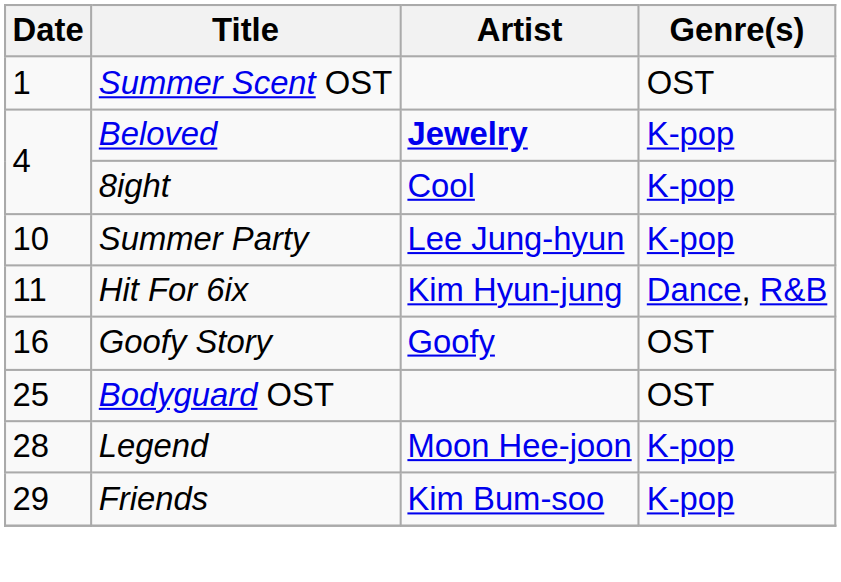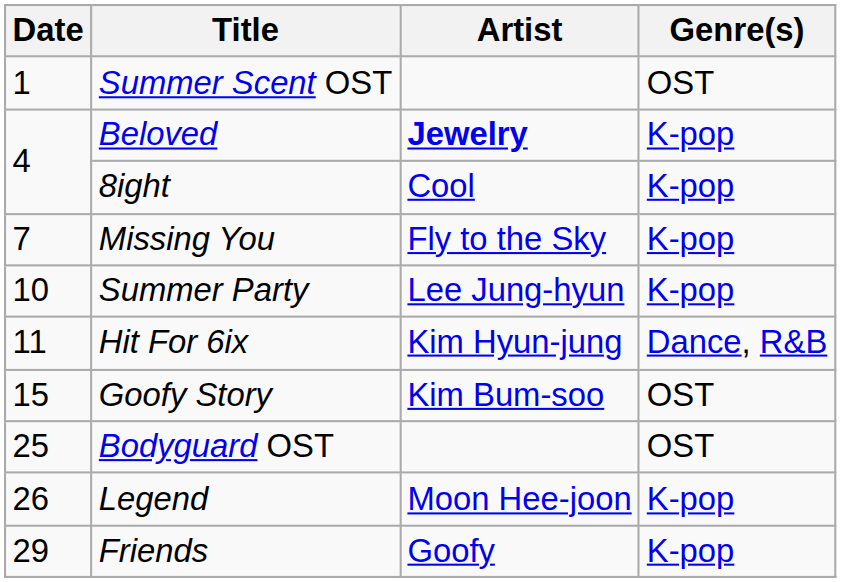 <table class="wikitable" style="text-align: left;">
 <tr>
 <th>Date</th>
 <th>Title</th>
 <th>Artist</th>
 <th>Genre(s)</th>
 </tr>
 <tr>
 <td>1</td>
 <td><em><a href='#'>Summer Scent</a></em> OST</td>
 <td></td>
 <td>OST</td>
 </tr>
 <tr>
 <td rowspan="2">4</td>
 <td><em><a href='#'>Beloved</a></em></td>
 <td><strong><a href='#'>Jewelry</a></strong></td>
 <td><a href='#'>K-pop</a></td>
 </tr>
 <tr>
 <td><em>8ight</em></td>
 <td><a href='#'>Cool</a></td>
 <td><a href='#'>K-pop</a></td>
 </tr>
 <tr>
+<td rowspan="1">7</td>
+<td><em>Missing You</em></td>
+<td><a href='#'>Fly to the Sky</a></td>
+<td><a href='#'>K-pop</a></td>
+</tr>
+<tr>
 <td>10</td>
 <td><em>Summer Party</em></td>
 <td><a href='#'>Lee Jung-hyun</a></td>
 <td><a href='#'>K-pop</a></td>
 </tr>
 <tr>
 <td>11</td>
 <td><em>Hit For 6ix</em></td>
 <td><a href='#'>Kim Hyun-jung</a></td>
 <td><a href='#'>Dance</a>, <a href='#'>R&B</a></td>
 </tr>
 <tr>
-<td>16</td>
+<td>15</td>
 <td><em>Goofy Story</em></td>
-<td><a href='#'>Goofy</a></td>
+<td><a href='#'>Kim Bum-soo</a></td>
 <td>OST</td>
 </tr>
 <tr>
 <td>25</td>
 <td><em><a href='#'>Bodyguard</a></em> OST</td>
 <td></td>
 <td>OST</td>
 </tr>
 <tr>
-<td>28</td>
+<td>26</td>
 <td><em>Legend</em></td>
 <td><a href='#'>Moon Hee-joon</a></td>
 <td><a href='#'>K-pop</a></td>
 </tr>
 <tr>
 <td>29</td>
 <td><em>Friends</em></td>
-<td><a href='#'>Kim Bum-soo</a></td>
+<td><a href='#'>Goofy</a></td>
 <td><a href='#'>K-pop</a></td>
 </tr>
 <tr>
 </tr>
 </table>
